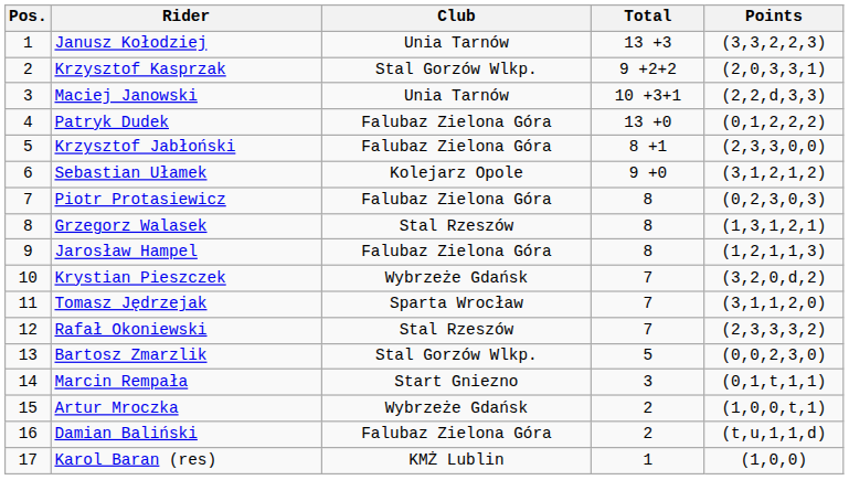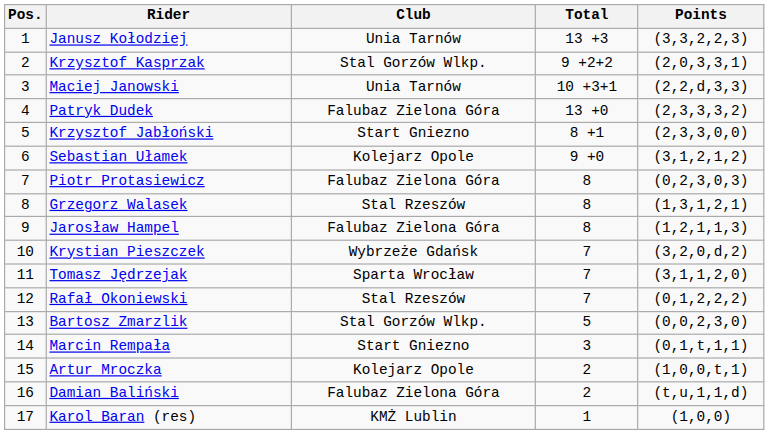 <table class=wikitable style="font-size:93%;">
 <tr>
 <th width=25px>Pos.</th>
 <th width=200px>Rider</th>
 <th width=200px>Club</th>
 <th width=80px>Total</th>
 <th width=100px>Points</th>
 </tr>
 <tr align=center>
 <td>1</td>
 <td align=left><a href='#'>Janusz Kołodziej</a></td>
 <td>Unia Tarnów</td>
 <td>13 +3</td>
 <td>(3,3,2,2,3)</td>
 </tr>
 <tr align=center>
 <td>2</td>
 <td align=left><a href='#'>Krzysztof Kasprzak</a></td>
 <td>Stal Gorzów Wlkp.</td>
 <td>9 +2+2</td>
 <td>(2,0,3,3,1)</td>
 </tr>
 <tr align=center>
 <td>3</td>
 <td align=left><a href='#'>Maciej Janowski</a></td>
 <td>Unia Tarnów</td>
 <td>10 +3+1</td>
 <td>(2,2,d,3,3)</td>
 </tr>
 <tr align=center>
 <td>4</td>
 <td align=left><a href='#'>Patryk Dudek</a></td>
 <td>Falubaz Zielona Góra</td>
 <td>13 +0</td>
-<td>(0,1,2,2,2)</td>
+<td>(2,3,3,3,2)</td>
 </tr>
 <tr align=center>
 <td>5</td>
 <td align=left><a href='#'>Krzysztof Jabłoński</a></td>
-<td>Falubaz Zielona Góra</td>
+<td>Start Gniezno</td>
 <td>8 +1</td>
 <td>(2,3,3,0,0)</td>
 </tr>
 <tr align=center>
 <td>6</td>
 <td align=left><a href='#'>Sebastian Ułamek</a></td>
 <td>Kolejarz Opole</td>
 <td>9 +0</td>
 <td>(3,1,2,1,2)</td>
 </tr>
 <tr align=center>
 <td>7</td>
 <td align=left><a href='#'>Piotr Protasiewicz</a></td>
 <td>Falubaz Zielona Góra</td>
 <td>8</td>
 <td>(0,2,3,0,3)</td>
 </tr>
 <tr align=center>
 <td>8</td>
 <td align=left><a href='#'>Grzegorz Walasek</a></td>
 <td>Stal Rzeszów</td>
 <td>8</td>
 <td>(1,3,1,2,1)</td>
 </tr>
 <tr align=center>
 <td>9</td>
 <td align=left><a href='#'>Jarosław Hampel</a></td>
 <td>Falubaz Zielona Góra</td>
 <td>8</td>
 <td>(1,2,1,1,3)</td>
 </tr>
 <tr align=center>
 <td>10</td>
 <td align=left><a href='#'>Krystian Pieszczek</a></td>
 <td>Wybrzeże Gdańsk</td>
 <td>7</td>
 <td>(3,2,0,d,2)</td>
 </tr>
 <tr align=center>
 <td>11</td>
 <td align=left><a href='#'>Tomasz Jędrzejak</a></td>
 <td>Sparta Wrocław</td>
 <td>7</td>
 <td>(3,1,1,2,0)</td>
 </tr>
 <tr align=center>
 <td>12</td>
 <td align=left><a href='#'>Rafał Okoniewski</a></td>
 <td>Stal Rzeszów</td>
 <td>7</td>
-<td>(2,3,3,3,2)</td>
+<td>(0,1,2,2,2)</td>
 </tr>
 <tr align=center>
 <td>13</td>
 <td align=left><a href='#'>Bartosz Zmarzlik</a></td>
 <td>Stal Gorzów Wlkp.</td>
 <td>5</td>
 <td>(0,0,2,3,0)</td>
 </tr>
 <tr align=center>
 <td>14</td>
 <td align=left><a href='#'>Marcin Rempała</a></td>
 <td>Start Gniezno</td>
 <td>3</td>
 <td>(0,1,t,1,1)</td>
 </tr>
 <tr align=center>
 <td>15</td>
 <td align=left><a href='#'>Artur Mroczka</a></td>
-<td>Wybrzeże Gdańsk</td>
+<td>Kolejarz Opole</td>
 <td>2</td>
 <td>(1,0,0,t,1)</td>
 </tr>
 <tr align=center>
 <td>16</td>
 <td align=left><a href='#'>Damian Baliński</a></td>
 <td>Falubaz Zielona Góra</td>
 <td>2</td>
 <td>(t,u,1,1,d)</td>
 </tr>
 <tr align=center>
 <td>17</td>
 <td align=left><a href='#'>Karol Baran</a> (res)</td>
 <td>KMŻ Lublin</td>
 <td>1</td>
 <td>(1,0,0)</td>
 </tr>
 </table>
